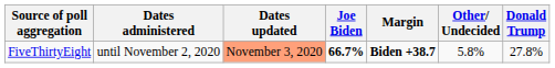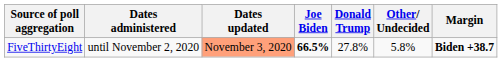 <table class="wikitable sortable" style="text-align:center;font-size:90%;line-height:17px">
 <tr>
 <th>Source of poll<br>aggregation</th>
 <th>Dates<br> administered</th>
 <th>Dates<br> updated</th>
 <th class="unsortable"><a href='#'>Joe<br>Biden</a><br><small></small></th>
+<th class="unsortable"><a href='#'>Donald<br>Trump</a><br><small></small></th>
+<th class="unsortable"><a href='#'>Other</a>/<br>Undecided<br></th>
 <th>Margin</th>
-<th class="unsortable"><a href='#'>Other</a>/<br>Undecided<br></th>
-<th class="unsortable"><a href='#'>Donald<br>Trump</a><br><small></small></th>
 </tr>
 <tr>
 <td><a href='#'>FiveThirtyEight</a></td>
 <td>until November 2, 2020</td>
 <td style="background: lightsalmon;">November 3, 2020</td>
-<td><strong>66.7%</strong></td>
+<td><strong>66.5%</strong></td>
+<td>27.8%</td>
+<td>5.8%</td>
 <td><strong>Biden +38.7</strong><br></td>
-<td>5.8%</td>
-<td>27.8%</td>
 </tr>
 </table>
